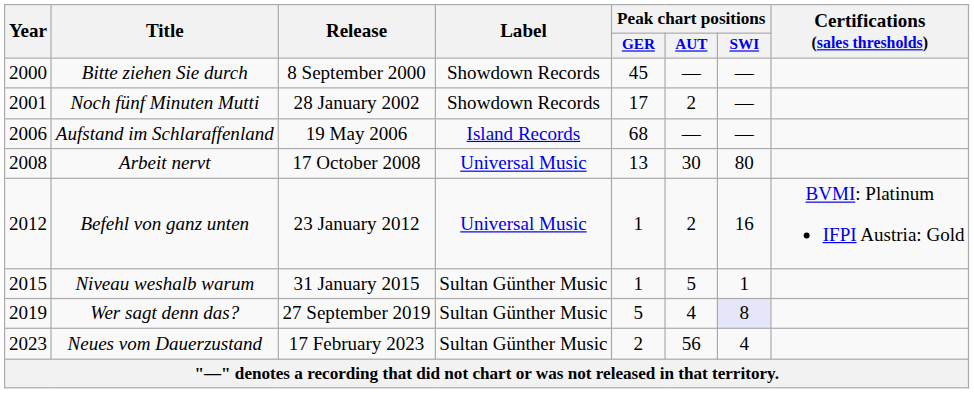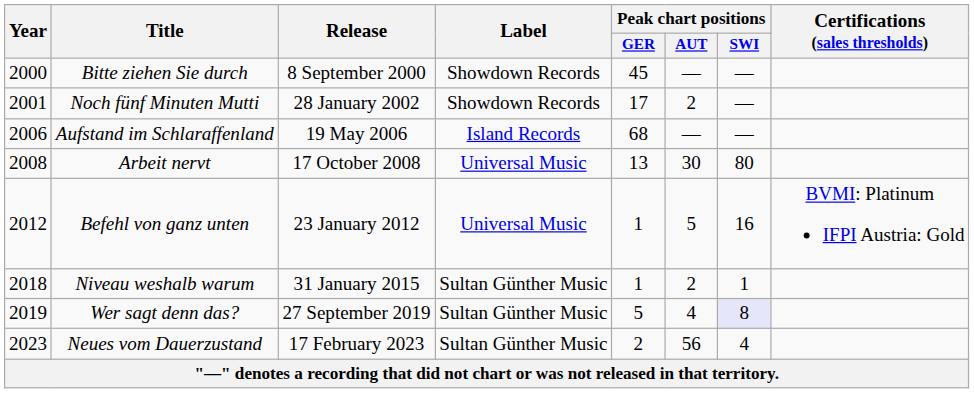 <table class="wikitable plainrowheaders sortable"  style="text-align:center;">
 <tr>
 <th rowspan="2">Year</th>
 <th rowspan="2">Title</th>
 <th rowspan="2">Release</th>
 <th rowspan="2">Label</th>
 <th colspan="3" class="unsortable" style="width:3em;font-size:90%;">Peak chart positions</th>
 <th rowspan="2" class="unsortable">Certifications<br><small>(<a href='#'>sales thresholds</a>)</small></th>
 </tr>
 <tr>
 <th style="width:3em;font-size:80%;" data-sort-type="number"><a href='#'>GER</a><br></th>
 <th style="width:3em;font-size:80%;" data-sort-type="number"><a href='#'>AUT</a><br></th>
 <th style="width:3em;font-size:80%;" data-sort-type="number"><a href='#'>SWI</a><br></th>
 </tr>
 <tr>
 <td>2000</td>
 <td><em>Bitte ziehen Sie durch</em></td>
 <td>8 September 2000</td>
 <td>Showdown Records</td>
 <td>45</td>
 <td>—</td>
 <td>—</td>
 <td></td>
 </tr>
 <tr>
 <td>2001</td>
 <td><em>Noch fünf Minuten Mutti</em></td>
 <td>28 January 2002</td>
 <td>Showdown Records</td>
 <td>17</td>
 <td>2</td>
 <td>—</td>
 <td></td>
 </tr>
 <tr>
 <td>2006</td>
 <td><em>Aufstand im Schlaraffenland</em></td>
 <td>19 May 2006</td>
 <td><a href='#'>Island Records</a></td>
 <td>68</td>
 <td>—</td>
 <td>—</td>
 <td></td>
 </tr>
 <tr>
 <td>2008</td>
 <td><em>Arbeit nervt</em></td>
 <td>17 October 2008</td>
 <td><a href='#'>Universal Music</a></td>
 <td>13</td>
 <td>30</td>
 <td>80</td>
 <td></td>
 </tr>
 <tr>
 <td>2012</td>
 <td><em>Befehl von ganz unten</em></td>
 <td>23 January 2012</td>
 <td><a href='#'>Universal Music</a></td>
 <td>1</td>
-<td>2</td>
+<td>5</td>
 <td>16</td>
 <td><a href='#'>BVMI</a>: Platinum<br><ul><li><a href='#'>IFPI</a> Austria: Gold</li></ul></td>
 </tr>
 <tr>
-<td>2015</td>
+<td>2018</td>
 <td><em>Niveau weshalb warum</em></td>
 <td>31 January 2015</td>
 <td>Sultan Günther Music</td>
 <td>1</td>
-<td>5</td>
+<td>2</td>
 <td>1</td>
 <td></td>
 </tr>
 <tr>
 <td>2019</td>
 <td><em>Wer sagt denn das?</em></td>
 <td>27 September 2019</td>
 <td>Sultan Günther Music</td>
 <td>5</td>
 <td>4</td>
 <td style="background: lavender;">8</td>
 <td></td>
 </tr>
 <tr>
 <td>2023</td>
 <td><em>Neues vom Dauerzustand</em></td>
 <td>17 February 2023</td>
 <td>Sultan Günther Music</td>
 <td>2</td>
 <td>56</td>
 <td>4</td>
 <td></td>
 </tr>
 <tr>
 <th colspan="8" style="font-size:90%">"—" denotes a recording that did not chart or was not released in that territory.</th>
 </tr>
 </table>
